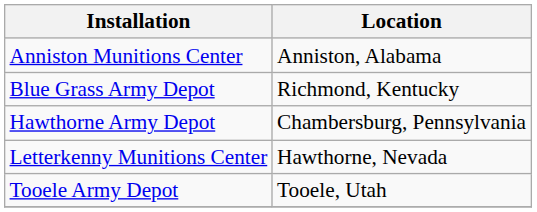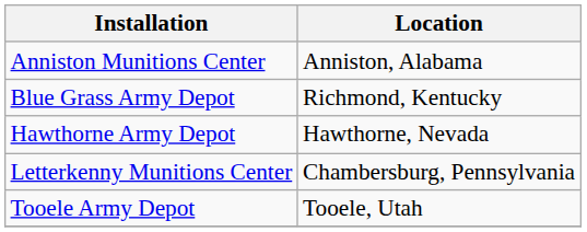 <table class=wikitable>
 <tr>
 <th>Installation</th>
 <th>Location</th>
 </tr>
 <tr>
 <td><a href='#'>Anniston Munitions Center</a></td>
 <td>Anniston, Alabama</td>
 </tr>
 <tr>
 <td><a href='#'>Blue Grass Army Depot</a></td>
 <td>Richmond, Kentucky</td>
 </tr>
 <tr>
 <td><a href='#'>Hawthorne Army Depot</a></td>
-<td>Chambersburg, Pennsylvania</td>
+<td>Hawthorne, Nevada</td>
 </tr>
 <tr>
 <td><a href='#'>Letterkenny Munitions Center</a></td>
-<td>Hawthorne, Nevada</td>
+<td>Chambersburg, Pennsylvania</td>
 </tr>
 <tr>
 <td><a href='#'>Tooele Army Depot</a></td>
 <td>Tooele, Utah</td>
 </tr>
 <tr>
 </tr>
 </table>
